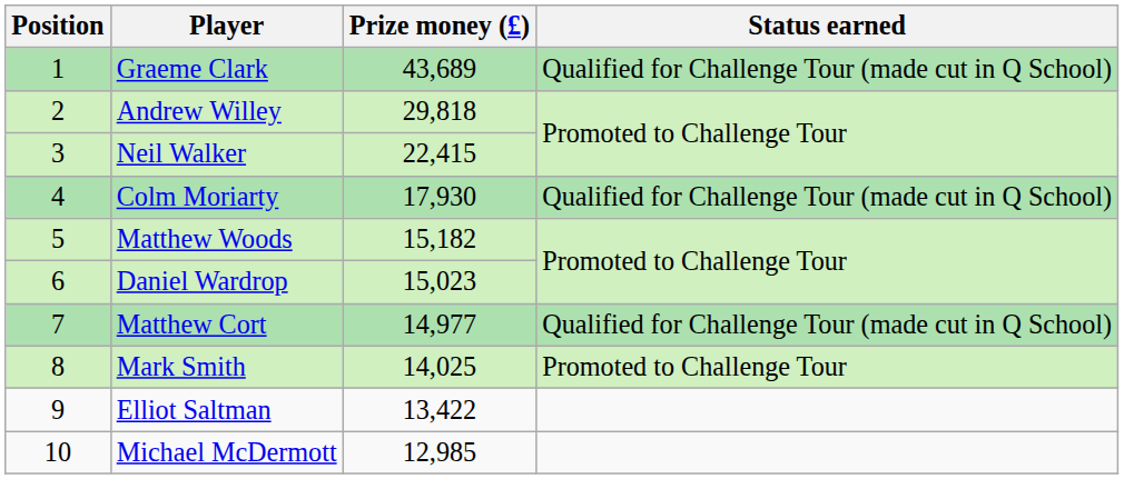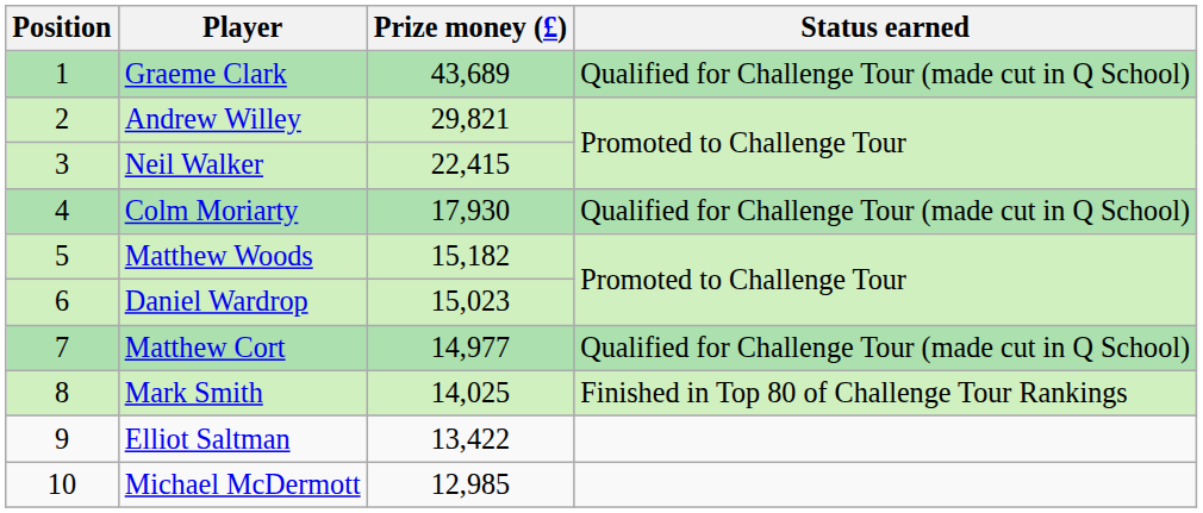 <table class=wikitable>
 <tr>
 <th>Position</th>
 <th>Player</th>
 <th>Prize money (<a href='#'>£</a>)</th>
 <th>Status earned</th>
 </tr>
 <tr style="background:#ACE1AF;">
 <td align=center>1</td>
 <td> <a href='#'>Graeme Clark</a></td>
 <td align=center>43,689</td>
 <td>Qualified for Challenge Tour (made cut in Q School)</td>
 </tr>
 <tr style="background:#D0F0C0;">
 <td align=center>2</td>
 <td> <a href='#'>Andrew Willey</a></td>
-<td align=center>29,818</td>
+<td align=center>29,821</td>
 <td rowspan=2>Promoted to Challenge Tour</td>
 </tr>
 <tr style="background:#D0F0C0;">
 <td align=center>3</td>
 <td> <a href='#'>Neil Walker</a></td>
 <td align=center>22,415</td>
 </tr>
 <tr style="background:#ACE1AF;">
 <td align=center>4</td>
 <td> <a href='#'>Colm Moriarty</a></td>
 <td align=center>17,930</td>
 <td>Qualified for Challenge Tour (made cut in Q School)</td>
 </tr>
 <tr style="background:#D0F0C0;">
 <td align=center>5</td>
 <td> <a href='#'>Matthew Woods</a></td>
 <td align=center>15,182</td>
 <td rowspan=2>Promoted to Challenge Tour</td>
 </tr>
 <tr style="background:#D0F0C0;">
 <td align=center>6</td>
 <td> <a href='#'>Daniel Wardrop</a></td>
 <td align=center>15,023</td>
 </tr>
 <tr style="background:#ACE1AF;">
 <td align=center>7</td>
 <td> <a href='#'>Matthew Cort</a></td>
 <td align=center>14,977</td>
 <td>Qualified for Challenge Tour (made cut in Q School)</td>
 </tr>
 <tr style="background:#D0F0C0;">
 <td align=center>8</td>
 <td> <a href='#'>Mark Smith</a></td>
 <td align=center>14,025</td>
-<td>Promoted to Challenge Tour</td>
+<td>Finished in Top 80 of Challenge Tour Rankings</td>
 </tr>
 <tr>
 <td align=center>9</td>
 <td> <a href='#'>Elliot Saltman</a></td>
 <td align=center>13,422</td>
 <td></td>
 </tr>
 <tr>
 <td align=center>10</td>
 <td> <a href='#'>Michael McDermott</a></td>
 <td align=center>12,985</td>
 <td></td>
 </tr>
 </table>
